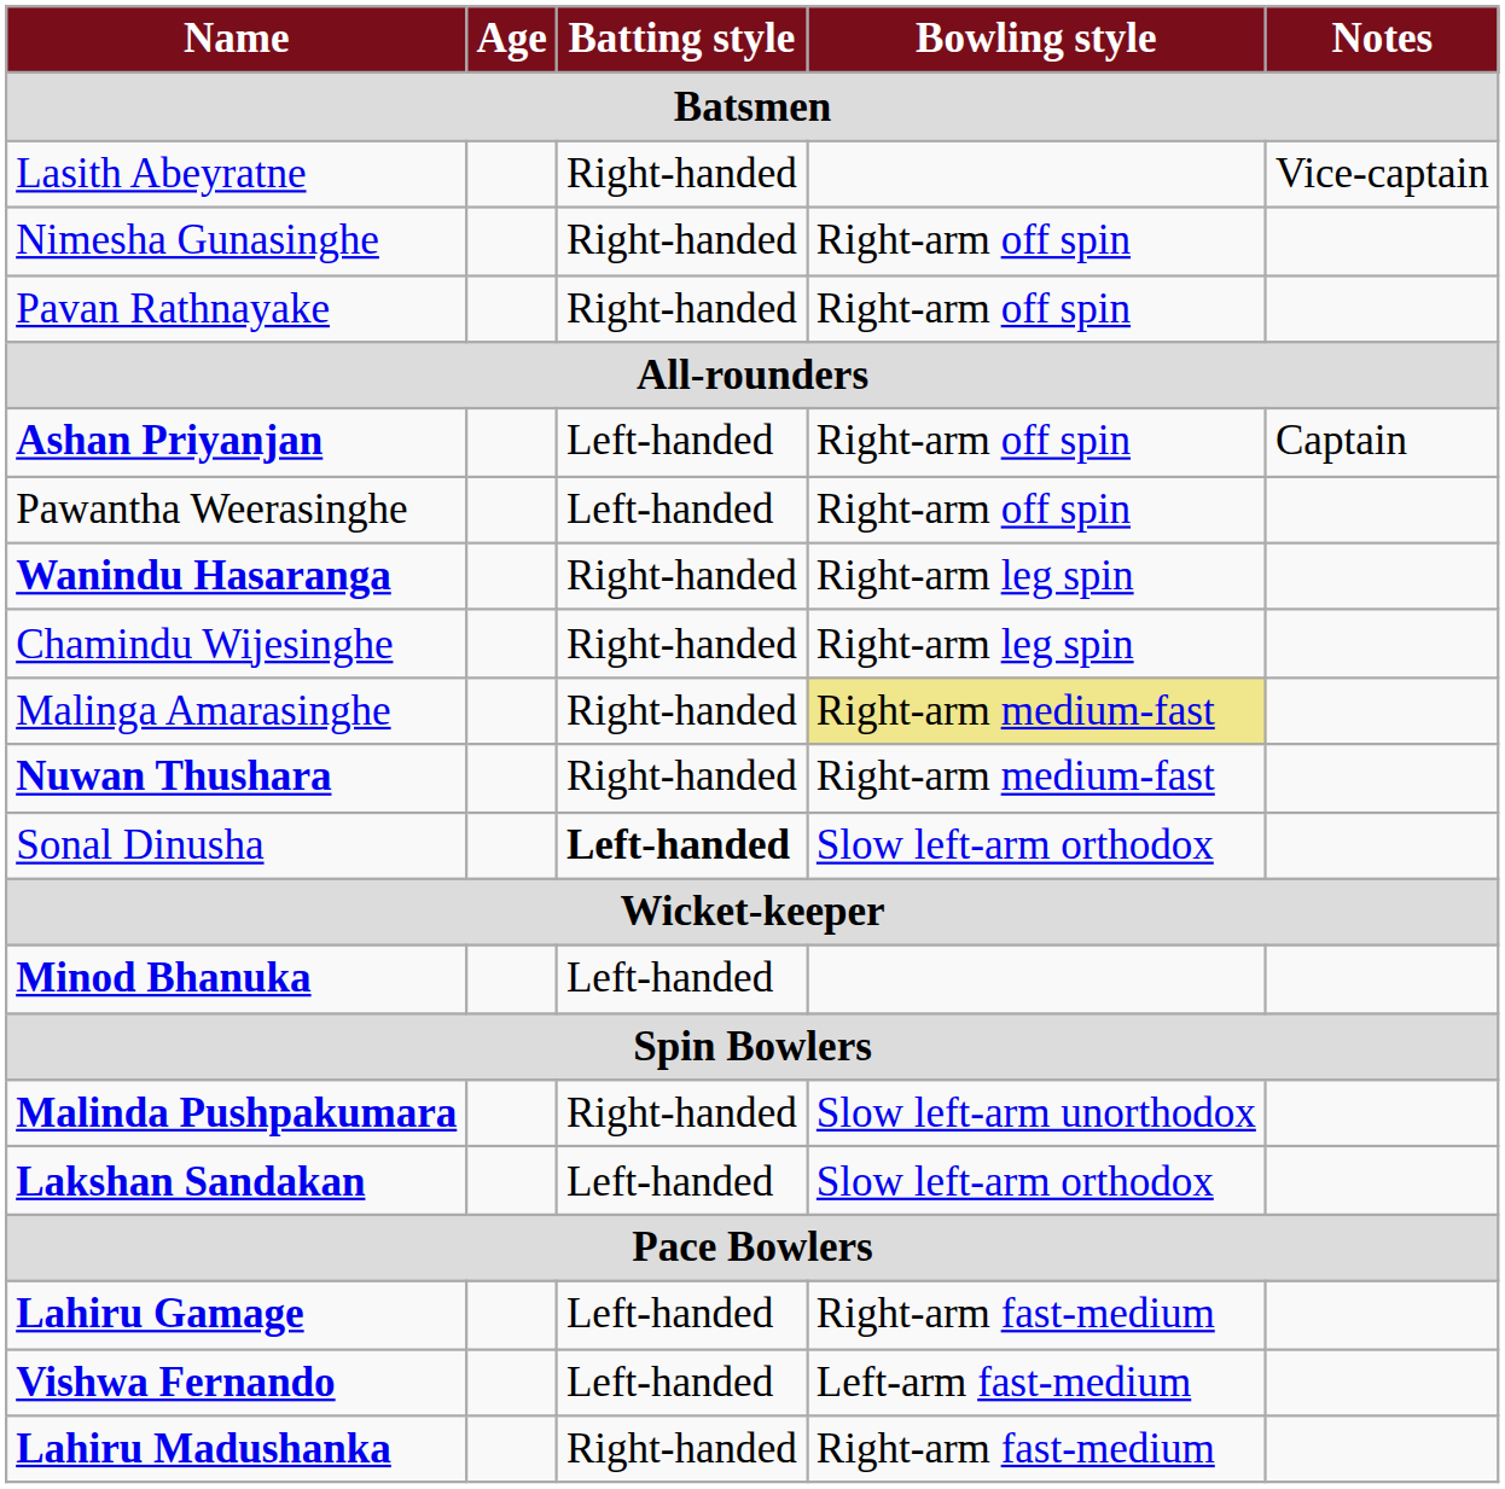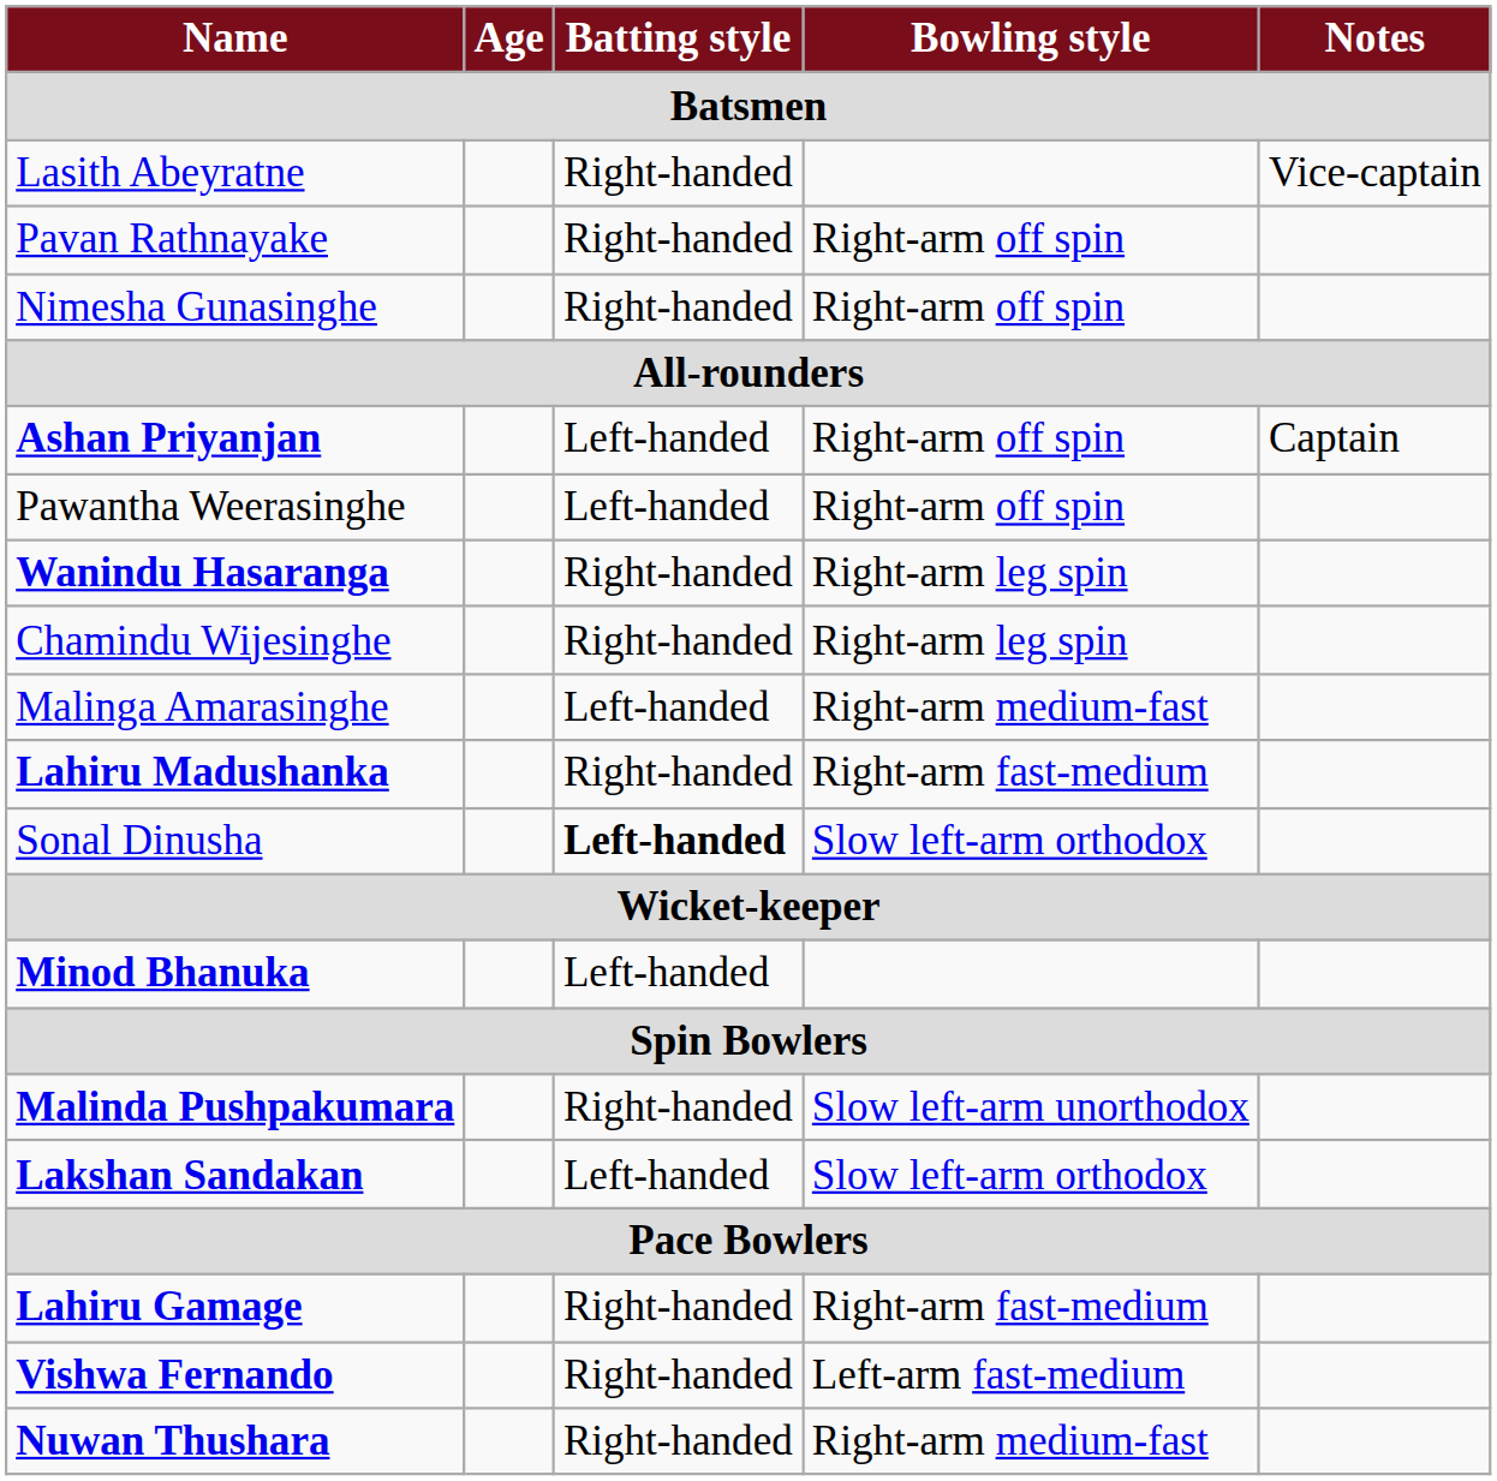 <table class="wikitable" style="font-size:100%;">
 <tr>
 <th style="background: #790D1A; color:white" align="centre">Name</th>
 <th style="background: #790D1A; color:white" align="centre">Age</th>
 <th style="background: #790D1A; color:white" align="centre">Batting style</th>
 <th style="background: #790D1A; color:white" align="centre">Bowling style</th>
 <th style="background: #790D1A; color:white" align="centre">Notes</th>
 </tr>
 <tr>
 <th colspan="5" style="background: #DCDCDC" align="right">Batsmen</th>
 </tr>
 <tr>
 <td><a href='#'>Lasith Abeyratne</a></td>
 <td></td>
 <td>Right-handed</td>
 <td></td>
 <td>Vice-captain</td>
 </tr>
 <tr>
-<td><a href='#'>Nimesha Gunasinghe</a></td>
+<td><a href='#'>Pavan Rathnayake</a></td>
 <td></td>
 <td>Right-handed</td>
 <td>Right-arm <a href='#'>off spin</a></td>
 <td></td>
 </tr>
 <tr>
-<td><a href='#'>Pavan Rathnayake</a></td>
+<td><a href='#'>Nimesha Gunasinghe</a></td>
 <td></td>
 <td>Right-handed</td>
 <td>Right-arm <a href='#'>off spin</a></td>
 <td></td>
 </tr>
 <tr>
 <th colspan="5" style="background: #DCDCDC" align="right">All-rounders</th>
 </tr>
 <tr>
 <td><strong><a href='#'>Ashan Priyanjan</a></strong></td>
 <td></td>
 <td>Left-handed</td>
 <td>Right-arm <a href='#'>off spin</a></td>
 <td>Captain</td>
 </tr>
 <tr>
 <td>Pawantha Weerasinghe</td>
 <td></td>
 <td>Left-handed</td>
 <td>Right-arm <a href='#'>off spin</a></td>
 <td></td>
 </tr>
 <tr>
 <td><strong><a href='#'>Wanindu Hasaranga</a></strong></td>
 <td></td>
 <td>Right-handed</td>
 <td>Right-arm <a href='#'>leg spin</a></td>
 <td></td>
 </tr>
 <tr>
 <td><a href='#'>Chamindu Wijesinghe</a></td>
 <td></td>
 <td>Right-handed</td>
 <td>Right-arm <a href='#'>leg spin</a></td>
 <td></td>
 </tr>
 <tr>
 <td><a href='#'>Malinga Amarasinghe</a></td>
 <td></td>
-<td>Right-handed</td>
-<td style="background: khaki;">Right-arm <a href='#'>medium-fast</a></td>
+<td>Left-handed</td>
+<td>Right-arm <a href='#'>medium-fast</a></td>
 <td></td>
 </tr>
 <tr>
-<td><strong><a href='#'>Nuwan Thushara</a></strong></td>
+<td><strong><a href='#'>Lahiru Madushanka</a></strong></td>
 <td></td>
 <td>Right-handed</td>
-<td>Right-arm <a href='#'>medium-fast</a></td>
+<td>Right-arm <a href='#'>fast-medium</a></td>
 <td></td>
 </tr>
 <tr>
 <td><a href='#'>Sonal Dinusha</a></td>
 <td></td>
 <td><strong>Left-handed</strong></td>
 <td><a href='#'>Slow left-arm orthodox</a></td>
 <td></td>
 </tr>
 <tr>
 <th colspan="5" style="background: #DCDCDC" align="right">Wicket-keeper</th>
 </tr>
 <tr>
 <td><strong><a href='#'>Minod Bhanuka</a></strong></td>
 <td></td>
 <td>Left-handed</td>
 <td></td>
 <td></td>
 </tr>
 <tr>
 <th colspan="5" style="background: #DCDCDC" align="right">Spin Bowlers</th>
 </tr>
 <tr>
 <td><strong><a href='#'>Malinda Pushpakumara</a></strong></td>
 <td></td>
 <td>Right-handed</td>
 <td><a href='#'>Slow left-arm unorthodox</a></td>
 <td></td>
 </tr>
 <tr>
 <td><strong><a href='#'>Lakshan Sandakan</a></strong></td>
 <td></td>
 <td>Left-handed</td>
 <td><a href='#'>Slow left-arm orthodox</a></td>
 <td></td>
 </tr>
 <tr>
 <th colspan="5" style="background: #DCDCDC" align="right">Pace Bowlers</th>
 </tr>
 <tr>
 <td><strong><a href='#'>Lahiru Gamage</a></strong></td>
 <td></td>
-<td>Left-handed</td>
+<td>Right-handed</td>
 <td>Right-arm <a href='#'>fast-medium</a></td>
 <td></td>
 </tr>
 <tr>
 <td><strong><a href='#'>Vishwa Fernando</a></strong></td>
 <td></td>
-<td>Left-handed</td>
+<td>Right-handed</td>
 <td>Left-arm <a href='#'>fast-medium</a></td>
 <td></td>
 </tr>
 <tr>
-<td><strong><a href='#'>Lahiru Madushanka</a></strong></td>
+<td><strong><a href='#'>Nuwan Thushara</a></strong></td>
 <td></td>
 <td>Right-handed</td>
-<td>Right-arm <a href='#'>fast-medium</a></td>
+<td>Right-arm <a href='#'>medium-fast</a></td>
 <td></td>
 </tr>
 </table>
